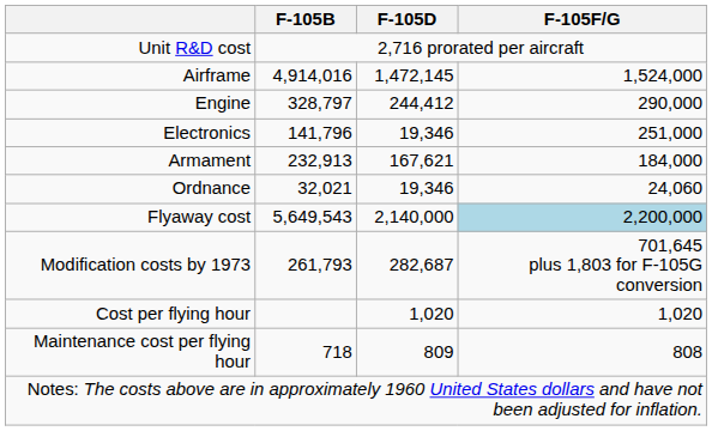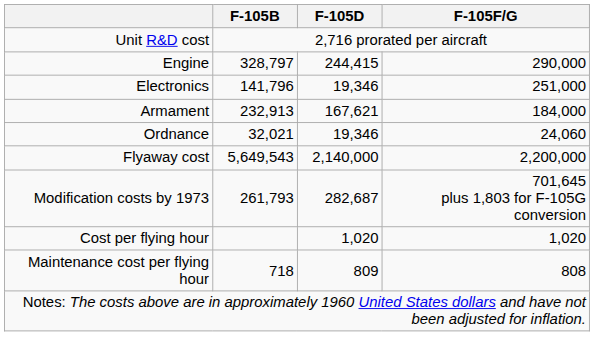 <table class="wikitable" style="text-align:right;  width:630px;">
 <tr>
 <th></th>
 <th>F-105B</th>
 <th>F-105D</th>
 <th>F-105F/G</th>
 </tr>
 <tr>
 <td>Unit <a href='#'>R&D</a> cost</td>
 <td colspan="3" style="text-align:center;">2,716 prorated per aircraft</td>
 </tr>
 <tr>
-<td>Airframe</td>
-<td>4,914,016</td>
-<td>1,472,145</td>
-<td>1,524,000</td>
-</tr>
-<tr>
 <td>Engine</td>
 <td>328,797</td>
-<td>244,412</td>
+<td>244,415</td>
 <td>290,000</td>
 </tr>
 <tr>
 <td>Electronics</td>
 <td>141,796</td>
 <td>19,346</td>
 <td>251,000</td>
 </tr>
 <tr>
 <td>Armament</td>
 <td>232,913</td>
 <td>167,621</td>
 <td>184,000</td>
 </tr>
 <tr>
 <td>Ordnance</td>
 <td>32,021</td>
 <td>19,346</td>
 <td>24,060</td>
 </tr>
 <tr>
 <td>Flyaway cost</td>
 <td>5,649,543</td>
 <td>2,140,000</td>
-<td style="background: lightblue;">2,200,000</td>
+<td>2,200,000</td>
 </tr>
 <tr>
 <td>Modification costs by 1973</td>
 <td>261,793</td>
 <td>282,687</td>
 <td>701,645<br> plus 1,803 for F-105G conversion</td>
 </tr>
 <tr>
 <td>Cost per flying hour</td>
 <td></td>
 <td>1,020</td>
 <td>1,020</td>
 </tr>
 <tr>
 <td>Maintenance cost per flying hour</td>
 <td>718</td>
 <td>809</td>
 <td>808</td>
 </tr>
 <tr>
 <td colspan = 4>Notes: <em>The costs above are in approximately 1960 <a href='#'>United States dollars</a> and have not been adjusted for inflation.</em> </td>
 </tr>
 </table>
